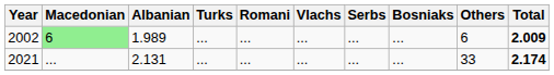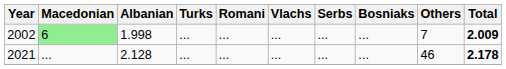 <table class="wikitable">
 <tr>
 <th>Year</th>
 <th>Macedonian</th>
 <th>Albanian</th>
 <th>Turks</th>
 <th>Romani</th>
 <th>Vlachs</th>
 <th>Serbs</th>
 <th>Bosniaks</th>
 <th><abbr>Others</abbr></th>
 <th>Total</th>
 </tr>
 <tr>
 <td>2002</td>
 <td style="background: lightgreen;">6</td>
-<td>1.989</td>
+<td>1.998</td>
 <td>...</td>
 <td>...</td>
 <td>...</td>
 <td>...</td>
 <td>...</td>
-<td>6</td>
+<td>7</td>
 <td><strong>2.009</strong></td>
 </tr>
 <tr>
 <td>2021</td>
 <td>...</td>
-<td>2.131</td>
+<td>2.128</td>
 <td>...</td>
 <td>...</td>
 <td>...</td>
 <td>...</td>
 <td>...</td>
-<td>33</td>
-<td><strong>2.174</strong></td>
+<td>46</td>
+<td><strong>2.178</strong></td>
 </tr>
 <tr>
 </tr>
 </table>
